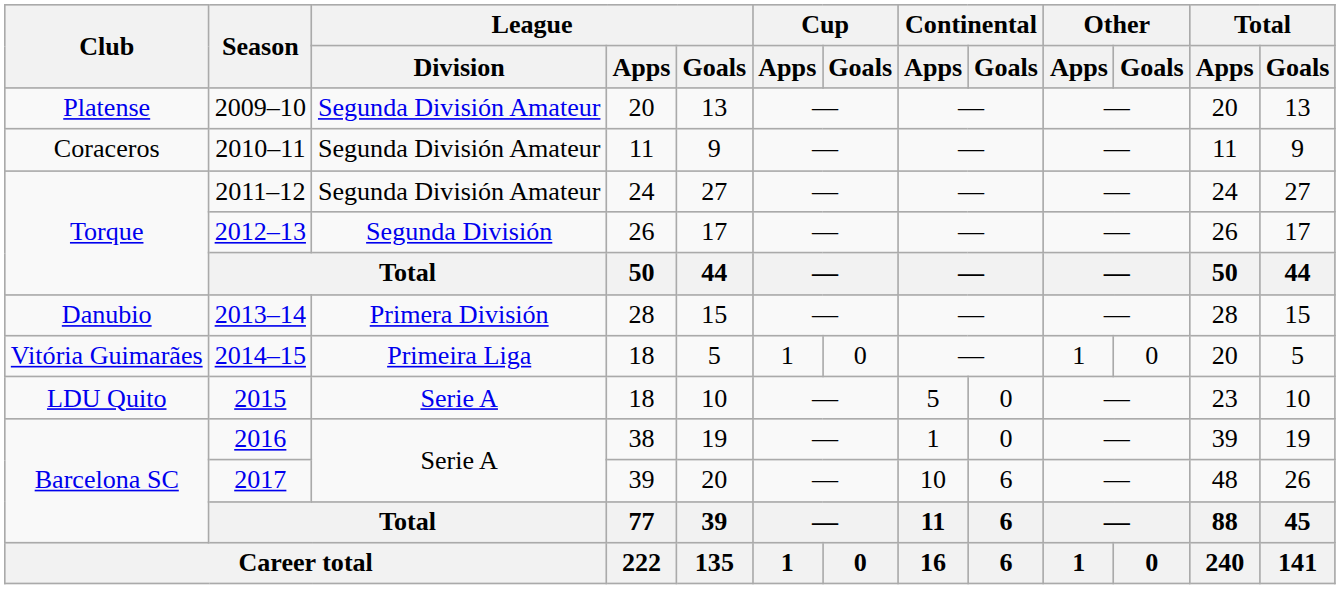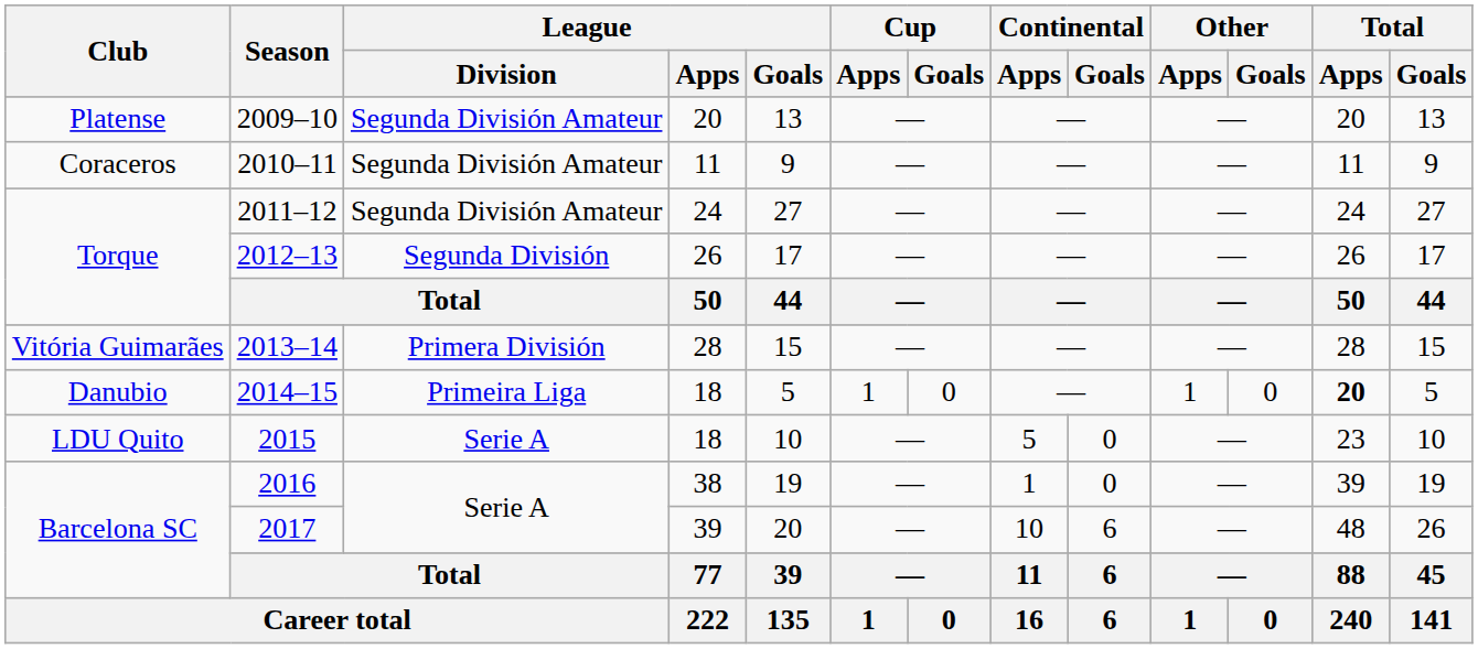 <table class="wikitable" style="text-align: center;">
 <tr>
 <th rowspan="2">Club</th>
 <th rowspan="2">Season</th>
 <th colspan="3">League</th>
 <th colspan="2">Cup</th>
 <th colspan="2">Continental</th>
 <th colspan="2">Other</th>
 <th colspan="2">Total</th>
 </tr>
 <tr>
 <th>Division</th>
 <th>Apps</th>
 <th>Goals</th>
 <th>Apps</th>
 <th>Goals</th>
 <th>Apps</th>
 <th>Goals</th>
 <th>Apps</th>
 <th>Goals</th>
 <th>Apps</th>
 <th>Goals</th>
 </tr>
 <tr>
 <td valign="center"><a href='#'>Platense</a></td>
 <td>2009–10</td>
 <td><a href='#'>Segunda División Amateur</a></td>
 <td>20</td>
 <td>13</td>
 <td colspan="2">—</td>
 <td colspan="2">—</td>
 <td colspan="2">—</td>
 <td>20</td>
 <td>13</td>
 </tr>
 <tr>
 <td valign="center">Coraceros</td>
 <td>2010–11</td>
 <td>Segunda División Amateur</td>
 <td>11</td>
 <td>9</td>
 <td colspan="2">—</td>
 <td colspan="2">—</td>
 <td colspan="2">—</td>
 <td>11</td>
 <td>9</td>
 </tr>
 <tr>
 <td rowspan="3" valign="center"><a href='#'>Torque</a></td>
 <td>2011–12</td>
 <td>Segunda División Amateur</td>
 <td>24</td>
 <td>27</td>
 <td colspan="2">—</td>
 <td colspan="2">—</td>
 <td colspan="2">—</td>
 <td>24</td>
 <td>27</td>
 </tr>
 <tr>
 <td><a href='#'>2012–13</a></td>
 <td><a href='#'>Segunda División</a></td>
 <td>26</td>
 <td>17</td>
 <td colspan="2">—</td>
 <td colspan="2">—</td>
 <td colspan="2">—</td>
 <td>26</td>
 <td>17</td>
 </tr>
 <tr>
 <th colspan="2">Total</th>
 <th>50</th>
 <th>44</th>
 <th colspan="2">—</th>
 <th colspan="2">—</th>
 <th colspan="2">—</th>
 <th>50</th>
 <th>44</th>
 </tr>
 <tr>
-<td valign="center"><a href='#'>Danubio</a></td>
+<td valign="center"><a href='#'>Vitória Guimarães</a></td>
 <td><a href='#'>2013–14</a></td>
 <td><a href='#'>Primera División</a></td>
 <td>28</td>
 <td>15</td>
 <td colspan="2">—</td>
 <td colspan="2">—</td>
 <td colspan="2">—</td>
 <td>28</td>
 <td>15</td>
 </tr>
 <tr>
-<td valign="center"><a href='#'>Vitória Guimarães</a></td>
+<td valign="center"><a href='#'>Danubio</a></td>
 <td><a href='#'>2014–15</a></td>
 <td><a href='#'>Primeira Liga</a></td>
 <td>18</td>
 <td>5</td>
 <td>1</td>
 <td>0</td>
 <td colspan="2">—</td>
 <td>1</td>
 <td>0</td>
-<td>20</td>
+<td><strong>20</strong></td>
 <td>5</td>
 </tr>
 <tr>
 <td valign="center"><a href='#'>LDU Quito</a></td>
 <td><a href='#'>2015</a></td>
 <td><a href='#'>Serie A</a></td>
 <td>18</td>
 <td>10</td>
 <td colspan="2">—</td>
 <td>5</td>
 <td>0</td>
 <td colspan="2">—</td>
 <td>23</td>
 <td>10</td>
 </tr>
 <tr>
 <td rowspan="3" valign="center"><a href='#'>Barcelona SC</a></td>
 <td><a href='#'>2016</a></td>
 <td rowspan="2">Serie A</td>
 <td>38</td>
 <td>19</td>
 <td colspan="2">—</td>
 <td>1</td>
 <td>0</td>
 <td colspan="2">—</td>
 <td>39</td>
 <td>19</td>
 </tr>
 <tr>
 <td><a href='#'>2017</a></td>
 <td>39</td>
 <td>20</td>
 <td colspan="2">—</td>
 <td>10</td>
 <td>6</td>
 <td colspan="2">—</td>
 <td>48</td>
 <td>26</td>
 </tr>
 <tr>
 <th colspan="2">Total</th>
 <th>77</th>
 <th>39</th>
 <th colspan="2">—</th>
 <th>11</th>
 <th>6</th>
 <th colspan="2">—</th>
 <th>88</th>
 <th>45</th>
 </tr>
 <tr>
 <th colspan="3">Career total</th>
 <th>222</th>
 <th>135</th>
 <th>1</th>
 <th>0</th>
 <th>16</th>
 <th>6</th>
 <th>1</th>
 <th>0</th>
 <th>240</th>
 <th>141</th>
 </tr>
 </table>
